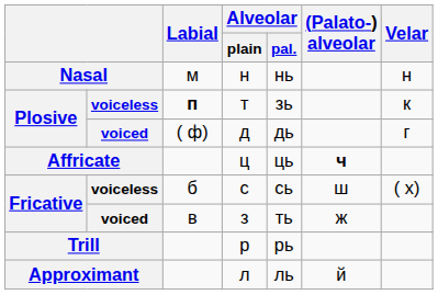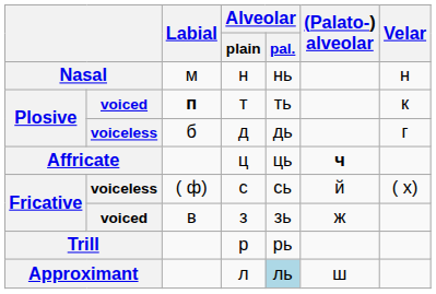 <table class="wikitable" style="text-align:center">
 <tr>
 <th colspan="2" rowspan="2"></th>
 <th rowspan="2"><a href='#'>Labial</a></th>
 <th colspan="2"><a href='#'>Alveolar</a></th>
 <th rowspan="2"><a href='#'>(Palato-</a>)<a href='#'><br>alveolar</a></th>
 <th rowspan="2"><a href='#'>Velar</a></th>
 </tr>
 <tr>
 <th><small>plain</small></th>
 <th><small><a href='#'>pal.</a></small></th>
 </tr>
 <tr>
 <th colspan="2"><a href='#'>Nasal</a></th>
 <td> м</td>
 <td> н</td>
 <td> нь</td>
 <td></td>
 <td> н</td>
 </tr>
 <tr>
 <th rowspan="2"><a href='#'>Plosive</a></th>
-<th><small><a href='#'>voiceless</a></small></th>
+<th><small><a href='#'>voiced</a></small></th>
 <td><strong> п</strong></td>
 <td> т</td>
-<td> зь</td>
+<td> ть</td>
 <td></td>
 <td> к</td>
 </tr>
 <tr>
-<th><small><a href='#'>voiced</a></small></th>
-<td>( ф)</td>
+<th><small><a href='#'>voiceless</a></small></th>
+<td> б</td>
 <td> д</td>
 <td> дь</td>
 <td></td>
 <td> г</td>
 </tr>
 <tr>
 <th colspan="2"><a href='#'>Affricate</a></th>
 <td></td>
 <td> ц</td>
 <td> ць</td>
 <td><strong> ч</strong></td>
 <td></td>
 </tr>
 <tr>
 <th rowspan="2"><a href='#'>Fricative</a></th>
 <th><small>voiceless</small></th>
-<td> б</td>
+<td>( ф)</td>
 <td> с</td>
 <td> сь</td>
-<td> ш</td>
+<td> й</td>
 <td>( х)</td>
 </tr>
 <tr>
 <th><small>voiced</small></th>
 <td> в</td>
 <td> з</td>
-<td> ть</td>
+<td> зь</td>
 <td> ж</td>
 <td></td>
 </tr>
 <tr>
 <th colspan="2"><a href='#'>Trill</a></th>
 <td></td>
 <td> р</td>
 <td> рь</td>
 <td></td>
 <td></td>
 </tr>
 <tr>
 <th colspan="2"><a href='#'>Approximant</a></th>
 <td></td>
 <td> л</td>
-<td> ль</td>
-<td> й</td>
+<td style="background: lightblue;"> ль</td>
+<td> ш</td>
 <td></td>
 </tr>
 </table>
